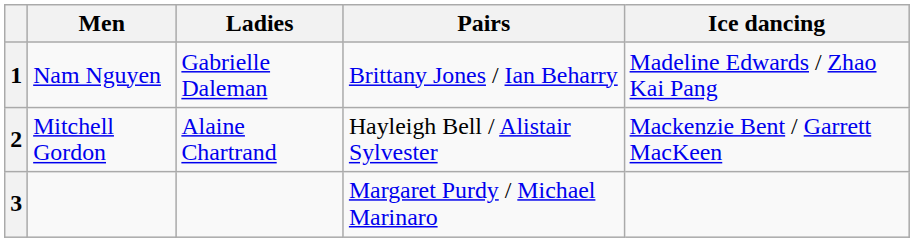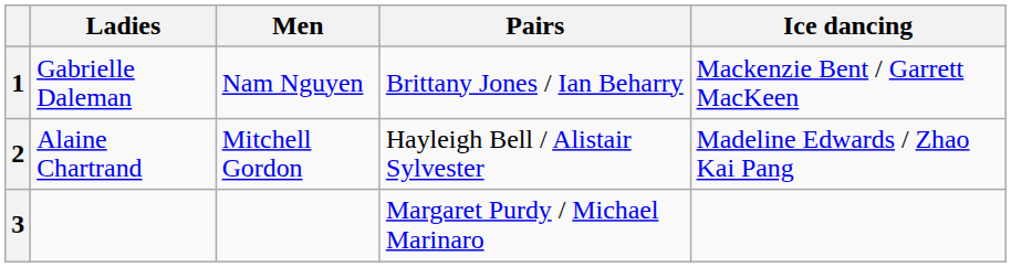 <table class="wikitable">
 <tr>
 <th></th>
+<th>Ladies</th>
 <th>Men</th>
-<th>Ladies</th>
 <th>Pairs</th>
 <th>Ice dancing</th>
 </tr>
 <tr>
 <th>1</th>
+<td><a href='#'>Gabrielle Daleman</a></td>
 <td><a href='#'>Nam Nguyen</a></td>
-<td><a href='#'>Gabrielle Daleman</a></td>
 <td><a href='#'>Brittany Jones</a> / <a href='#'>Ian Beharry</a></td>
-<td><a href='#'>Madeline Edwards</a> / <a href='#'>Zhao Kai Pang</a></td>
+<td><a href='#'>Mackenzie Bent</a> / <a href='#'>Garrett MacKeen</a></td>
 </tr>
 <tr>
 <th>2</th>
+<td><a href='#'>Alaine Chartrand</a></td>
 <td><a href='#'>Mitchell Gordon</a></td>
-<td><a href='#'>Alaine Chartrand</a></td>
 <td>Hayleigh Bell / <a href='#'>Alistair Sylvester</a></td>
-<td><a href='#'>Mackenzie Bent</a> / <a href='#'>Garrett MacKeen</a></td>
+<td><a href='#'>Madeline Edwards</a> / <a href='#'>Zhao Kai Pang</a></td>
 </tr>
 <tr>
 <th>3</th>
 <td></td>
 <td></td>
 <td><a href='#'>Margaret Purdy</a> / <a href='#'>Michael Marinaro</a></td>
 <td></td>
 </tr>
 </table>
